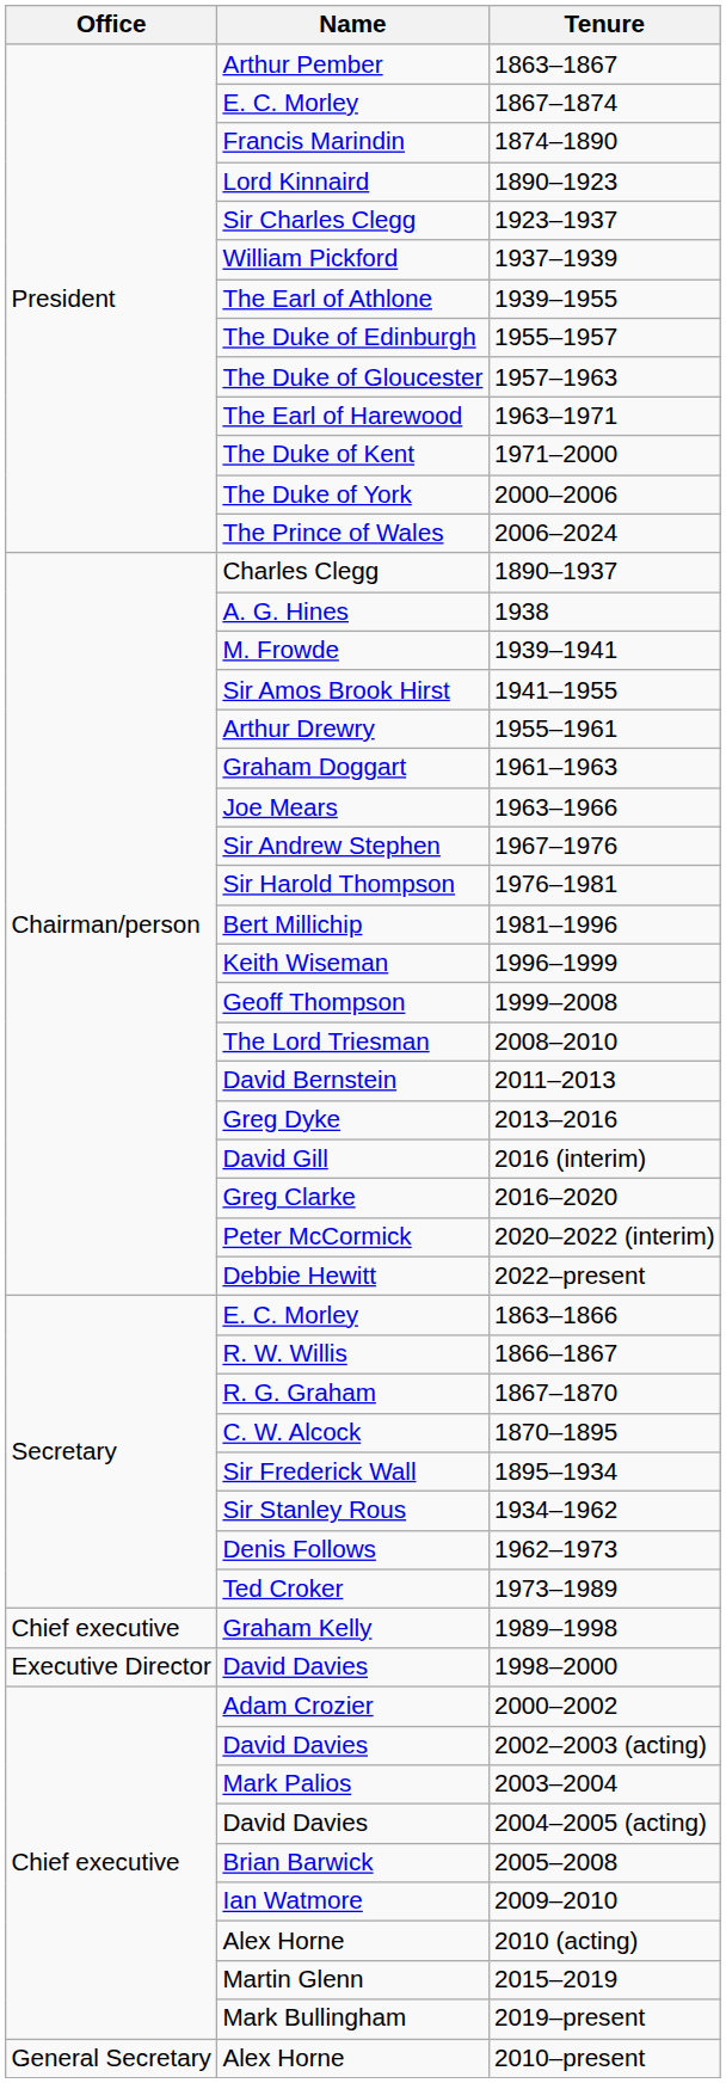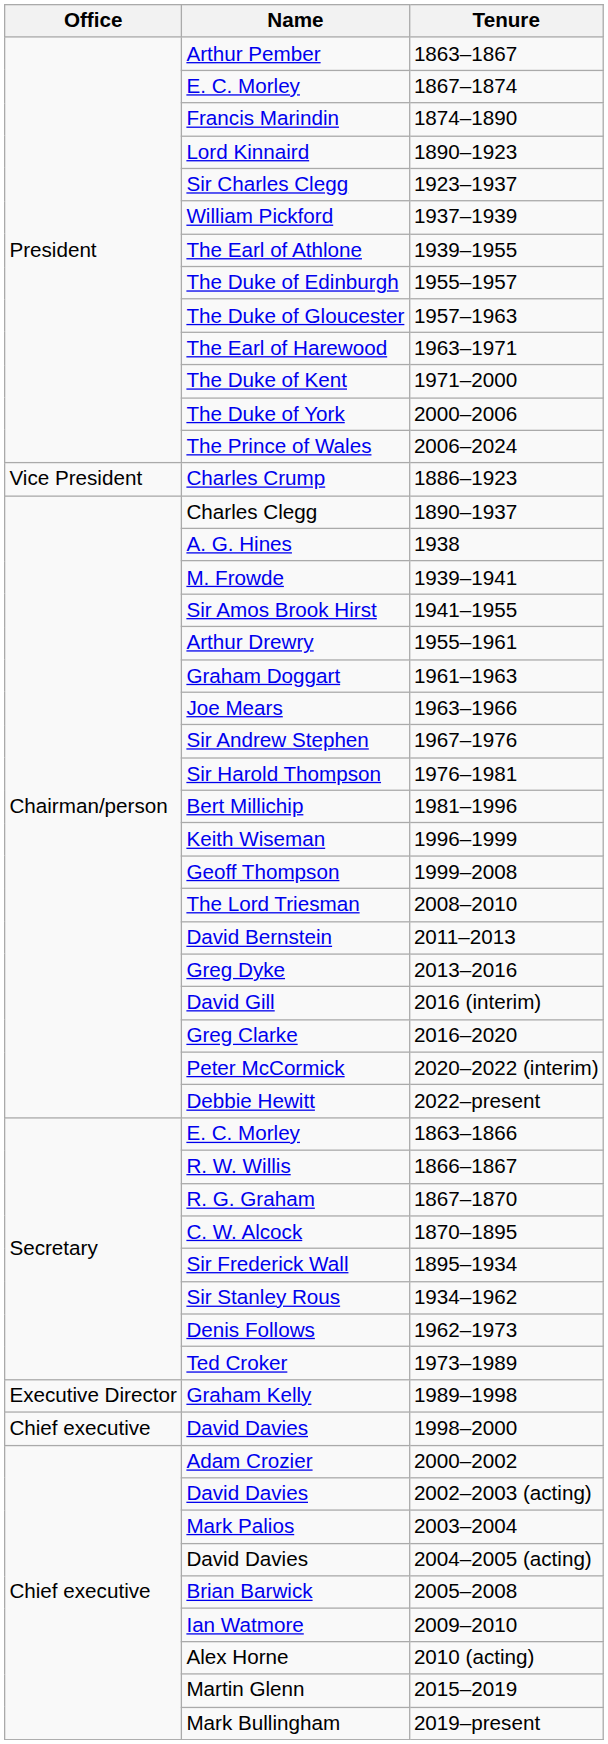 <table class="wikitable">
 <tr>
 <th>Office</th>
 <th>Name</th>
 <th>Tenure</th>
 </tr>
 <tr>
 <td rowspan=13>President</td>
 <td><a href='#'>Arthur Pember</a></td>
 <td>1863–1867</td>
 </tr>
 <tr>
 <td><a href='#'>E. C. Morley</a></td>
 <td>1867–1874</td>
 </tr>
 <tr>
 <td><a href='#'>Francis Marindin</a></td>
 <td>1874–1890</td>
 </tr>
 <tr>
 <td><a href='#'>Lord Kinnaird</a></td>
 <td>1890–1923</td>
 </tr>
 <tr>
 <td><a href='#'>Sir Charles Clegg</a></td>
 <td>1923–1937</td>
 </tr>
 <tr>
 <td><a href='#'>William Pickford</a></td>
 <td>1937–1939</td>
 </tr>
 <tr>
 <td><a href='#'>The Earl of Athlone</a></td>
 <td>1939–1955</td>
 </tr>
 <tr>
 <td><a href='#'>The Duke of Edinburgh</a></td>
 <td>1955–1957</td>
 </tr>
 <tr>
 <td><a href='#'>The Duke of Gloucester</a></td>
 <td>1957–1963</td>
 </tr>
 <tr>
 <td><a href='#'>The Earl of Harewood</a></td>
 <td>1963–1971</td>
 </tr>
 <tr>
 <td><a href='#'>The Duke of Kent</a></td>
 <td>1971–2000</td>
 </tr>
 <tr>
 <td><a href='#'>The Duke of York</a></td>
 <td>2000–2006</td>
 </tr>
 <tr>
 <td><a href='#'>The Prince of Wales</a></td>
 <td>2006–2024</td>
+</tr>
+<tr>
+<td>Vice President</td>
+<td><a href='#'>Charles Crump</a></td>
+<td>1886–1923</td>
 </tr>
 <tr>
 <td rowspan="19">Chairman/person</td>
 <td>Charles Clegg</td>
 <td>1890–1937</td>
 </tr>
 <tr>
 <td><a href='#'>A. G. Hines</a></td>
 <td>1938</td>
 </tr>
 <tr>
 <td><a href='#'>M. Frowde</a></td>
 <td>1939–1941</td>
 </tr>
 <tr>
 <td><a href='#'>Sir Amos Brook Hirst</a></td>
 <td>1941–1955</td>
 </tr>
 <tr>
 <td><a href='#'>Arthur Drewry</a></td>
 <td>1955–1961</td>
 </tr>
 <tr>
 <td><a href='#'>Graham Doggart</a></td>
 <td>1961–1963</td>
 </tr>
 <tr>
 <td><a href='#'>Joe Mears</a></td>
 <td>1963–1966</td>
 </tr>
 <tr>
 <td><a href='#'>Sir Andrew Stephen</a></td>
 <td>1967–1976</td>
 </tr>
 <tr>
 <td><a href='#'>Sir Harold Thompson</a></td>
 <td>1976–1981</td>
 </tr>
 <tr>
 <td><a href='#'>Bert Millichip</a></td>
 <td>1981–1996</td>
 </tr>
 <tr>
 <td><a href='#'>Keith Wiseman</a></td>
 <td>1996–1999</td>
 </tr>
 <tr>
 <td><a href='#'>Geoff Thompson</a></td>
 <td>1999–2008</td>
 </tr>
 <tr>
 <td><a href='#'>The Lord Triesman</a></td>
 <td>2008–2010</td>
 </tr>
 <tr>
 <td><a href='#'>David Bernstein</a></td>
 <td>2011–2013</td>
 </tr>
 <tr>
 <td><a href='#'>Greg Dyke</a></td>
 <td>2013–2016</td>
 </tr>
 <tr>
 <td><a href='#'>David Gill</a></td>
 <td>2016 (interim)</td>
 </tr>
 <tr>
 <td><a href='#'>Greg Clarke</a></td>
 <td>2016–2020</td>
 </tr>
 <tr>
 <td><a href='#'>Peter McCormick</a></td>
 <td>2020–2022 (interim)</td>
 </tr>
 <tr>
 <td><a href='#'>Debbie Hewitt</a></td>
 <td>2022–present</td>
 </tr>
 <tr>
 <td rowspan="8">Secretary</td>
 <td><a href='#'>E. C. Morley</a></td>
 <td>1863–1866</td>
 </tr>
 <tr>
 <td><a href='#'>R. W. Willis</a></td>
 <td>1866–1867</td>
 </tr>
 <tr>
 <td><a href='#'>R. G. Graham</a></td>
 <td>1867–1870</td>
 </tr>
 <tr>
 <td><a href='#'>C. W. Alcock</a></td>
 <td>1870–1895</td>
 </tr>
 <tr>
 <td><a href='#'>Sir Frederick Wall</a></td>
 <td>1895–1934</td>
 </tr>
 <tr>
 <td><a href='#'>Sir Stanley Rous</a></td>
 <td>1934–1962</td>
 </tr>
 <tr>
 <td><a href='#'>Denis Follows</a></td>
 <td>1962–1973</td>
 </tr>
 <tr>
 <td><a href='#'>Ted Croker</a></td>
 <td>1973–1989</td>
 </tr>
 <tr>
-<td>Chief executive</td>
+<td>Executive Director</td>
 <td><a href='#'>Graham Kelly</a></td>
 <td>1989–1998</td>
 </tr>
 <tr>
-<td>Executive Director</td>
+<td>Chief executive</td>
 <td><a href='#'>David Davies</a></td>
 <td>1998–2000</td>
 </tr>
 <tr>
 <td rowspan="9">Chief executive</td>
 <td><a href='#'>Adam Crozier</a></td>
 <td>2000–2002</td>
 </tr>
 <tr>
 <td><a href='#'>David Davies</a></td>
 <td>2002–2003 (acting)</td>
 </tr>
 <tr>
 <td><a href='#'>Mark Palios</a></td>
 <td>2003–2004</td>
 </tr>
 <tr>
 <td>David Davies</td>
 <td>2004–2005 (acting)</td>
 </tr>
 <tr>
 <td><a href='#'>Brian Barwick</a></td>
 <td>2005–2008</td>
 </tr>
 <tr>
 <td><a href='#'>Ian Watmore</a></td>
 <td>2009–2010</td>
 </tr>
 <tr>
 <td>Alex Horne</td>
 <td>2010 (acting)</td>
 </tr>
 <tr>
 <td>Martin Glenn</td>
 <td>2015–2019</td>
 </tr>
 <tr>
 <td>Mark Bullingham</td>
 <td>2019–present</td>
 </tr>
-<tr>
-<td>General Secretary</td>
-<td>Alex Horne</td>
-<td>2010–present</td>
-</tr>
 </table>
